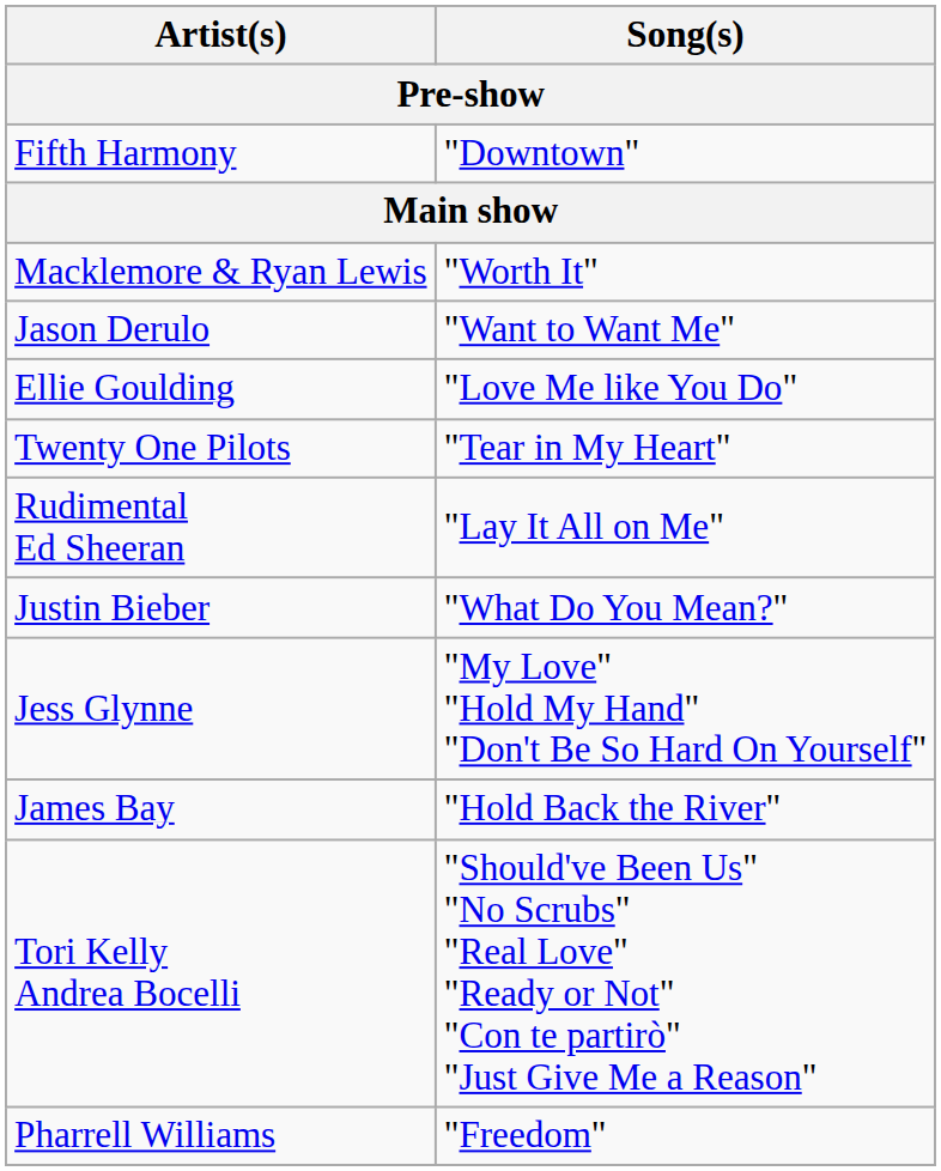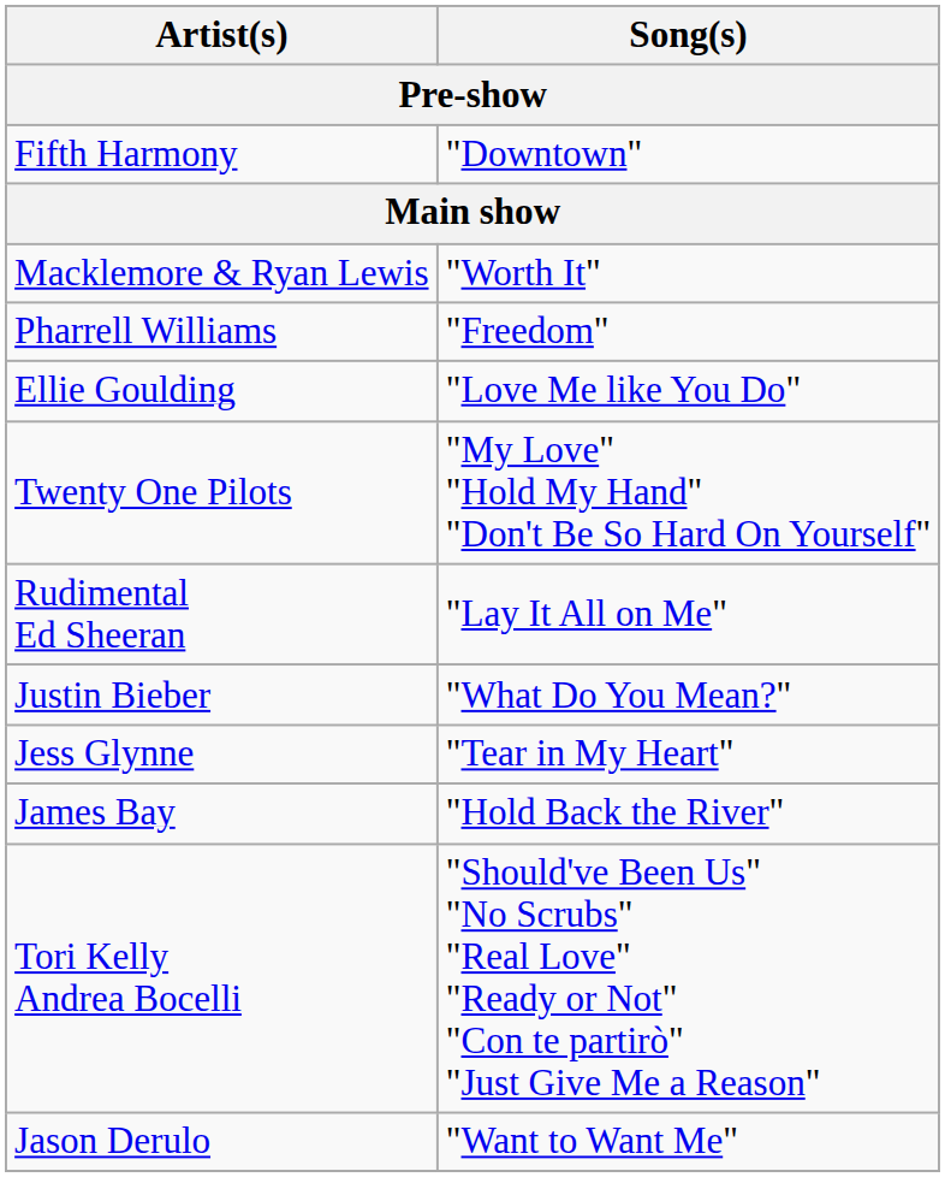 <table class="wikitable">
 <tr>
 <th>Artist(s)</th>
 <th>Song(s)</th>
 </tr>
 <tr>
 <th colspan=2>Pre-show</th>
 </tr>
 <tr>
 <td><a href='#'>Fifth Harmony</a></td>
 <td>"<a href='#'>Downtown</a>"</td>
 </tr>
 <tr>
 <th colspan=2>Main show</th>
 </tr>
 <tr>
 <td><a href='#'>Macklemore & Ryan Lewis</a></td>
 <td>"<a href='#'>Worth It</a>"</td>
 </tr>
 <tr>
-<td><a href='#'>Jason Derulo</a></td>
-<td>"<a href='#'>Want to Want Me</a>"</td>
+<td><a href='#'>Pharrell Williams</a></td>
+<td>"<a href='#'>Freedom</a>"</td>
 </tr>
 <tr>
 <td><a href='#'>Ellie Goulding</a></td>
 <td>"<a href='#'>Love Me like You Do</a>"</td>
 </tr>
 <tr>
 <td><a href='#'>Twenty One Pilots</a></td>
-<td>"<a href='#'>Tear in My Heart</a>"</td>
+<td>"<a href='#'>My Love</a>"<br>"<a href='#'>Hold My Hand</a>"<br>"<a href='#'>Don't Be So Hard On Yourself</a>"</td>
 </tr>
 <tr>
 <td><a href='#'>Rudimental</a><br><a href='#'>Ed Sheeran</a></td>
 <td>"<a href='#'>Lay It All on Me</a>"</td>
 </tr>
 <tr>
 <td><a href='#'>Justin Bieber</a></td>
 <td>"<a href='#'>What Do You Mean?</a>"</td>
 </tr>
 <tr>
 <td><a href='#'>Jess Glynne</a></td>
-<td>"<a href='#'>My Love</a>"<br>"<a href='#'>Hold My Hand</a>"<br>"<a href='#'>Don't Be So Hard On Yourself</a>"</td>
+<td>"<a href='#'>Tear in My Heart</a>"</td>
 </tr>
 <tr>
 <td><a href='#'>James Bay</a></td>
 <td>"<a href='#'>Hold Back the River</a>"</td>
 </tr>
 <tr>
 <td><a href='#'>Tori Kelly</a><br><a href='#'>Andrea Bocelli</a></td>
 <td>"<a href='#'>Should've Been Us</a>"<br>"<a href='#'>No Scrubs</a>"<br>"<a href='#'>Real Love</a>"<br>"<a href='#'>Ready or Not</a>"<br>"<a href='#'>Con te partirò</a>"<br>"<a href='#'>Just Give Me a Reason</a>"</td>
 </tr>
 <tr>
-<td><a href='#'>Pharrell Williams</a></td>
-<td>"<a href='#'>Freedom</a>"</td>
+<td><a href='#'>Jason Derulo</a></td>
+<td>"<a href='#'>Want to Want Me</a>"</td>
 </tr>
 <tr>
 </tr>
 </table>
